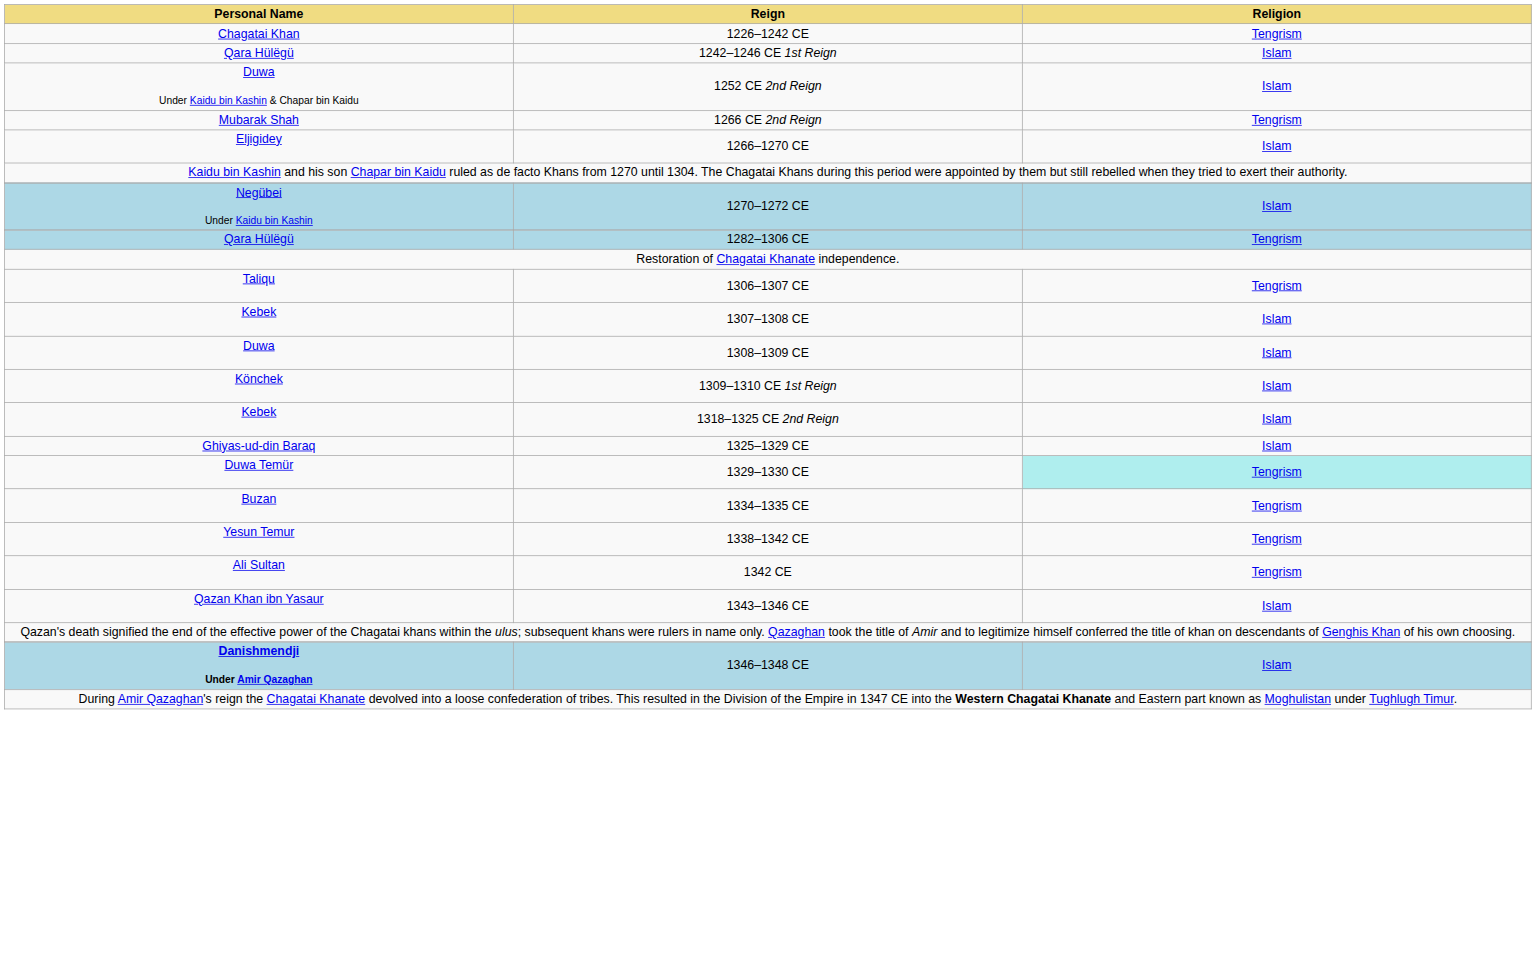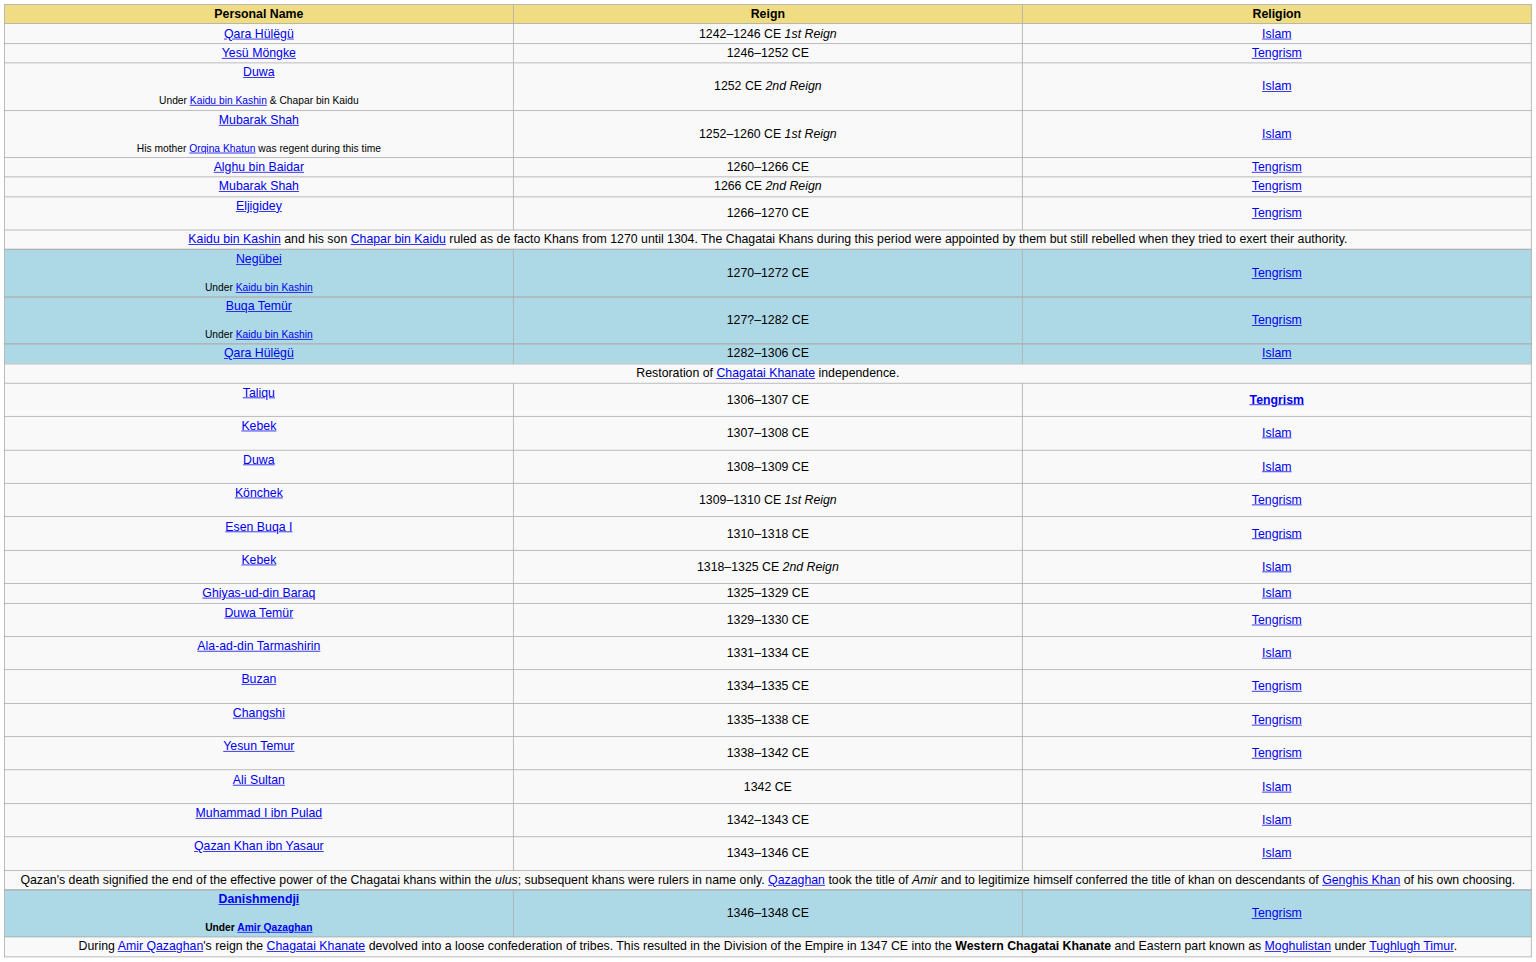 <table width=100% class="wikitable">
 <tr>
 <th style="background-color:#F0DC82" width=25%>Personal Name</th>
 <th style="background-color:#F0DC82" width=25%>Reign</th>
 <th style="background-color:#F0DC82" width=25%>Religion</th>
 </tr>
 <tr>
-<td align="center"><a href='#'>Chagatai Khan</a> <br> <small> </small></td>
-<td align="center">1226–1242 CE</td>
-<td align="center"><a href='#'>Tengrism</a></td>
-</tr>
-<tr>
 <td align="center"><a href='#'>Qara Hülëgü</a><br> <small> </small></td>
 <td align="center">1242–1246 CE <em>1st Reign</em></td>
 <td align="center"><a href='#'>Islam</a></td>
 </tr>
 <tr>
+<td align="center"><a href='#'>Yesü Möngke</a><br> <small> </small></td>
+<td align="center">1246–1252 CE</td>
+<td align="center"><a href='#'>Tengrism</a></td>
+</tr>
+<tr>
 <td align="center"><a href='#'>Duwa</a><br> <small> </small><br><small>Under <a href='#'>Kaidu bin Kashin</a> & Chapar bin Kaidu</small></td>
 <td align="center">1252 CE <em>2nd Reign</em></td>
 <td align="center"><a href='#'>Islam</a></td>
+</tr>
+<tr>
+<td align="center"><a href='#'>Mubarak Shah</a><br> <small> </small><br><small>His mother <a href='#'>Orqina Khatun</a> was regent during this time</small></td>
+<td align="center">1252–1260 CE <em>1st Reign</em></td>
+<td align="center"><a href='#'>Islam</a></td>
+</tr>
+<tr>
+<td align="center"><a href='#'>Alghu bin Baidar</a><br> <small> </small></td>
+<td align="center">1260–1266 CE</td>
+<td align="center"><a href='#'>Tengrism</a></td>
 </tr>
 <tr>
 <td align="center"><a href='#'>Mubarak Shah</a><br> <small></small></td>
 <td align="center">1266 CE <em>2nd Reign</em></td>
 <td align="center"><a href='#'>Tengrism</a></td>
 </tr>
 <tr>
 <td align="center"><a href='#'>Eljigidey</a><br> <small> </small><br></td>
 <td align="center">1266–1270 CE</td>
-<td align="center"><a href='#'>Islam</a></td>
+<td align="center"><a href='#'>Tengrism</a></td>
 </tr>
 <tr>
 <td colspan="3" align="center"><a href='#'>Kaidu bin Kashin</a> and his son <a href='#'>Chapar bin Kaidu</a> ruled as de facto Khans from 1270 until 1304. The Chagatai Khans during this period were appointed by them but still rebelled when they tried to exert their authority.</td>
 </tr>
 <tr>
 </tr>
 <tr style="background:lightblue">
 <td align="center"><a href='#'>Negübei</a><br> <small> </small><br><small>Under <a href='#'>Kaidu bin Kashin</a> </small></td>
 <td align="center">1270–1272 CE</td>
-<td align="center"><a href='#'>Islam</a></td>
+<td align="center"><a href='#'>Tengrism</a></td>
 </tr>
 <tr>
+</tr>
+<tr style="background:lightblue">
+<td align="center"><a href='#'>Buqa Temür</a><br> <small> </small><br><small>Under <a href='#'>Kaidu bin Kashin</a> </small></td>
+<td align="center">127?–1282 CE</td>
+<td align="center"><a href='#'>Tengrism</a></td>
 </tr>
 <tr>
 </tr>
 <tr style="background:lightblue">
 <td align="center"><a href='#'>Qara Hülëgü</a><br> <small> </small></td>
 <td align="center">1282–1306 CE</td>
-<td align="center"><a href='#'>Tengrism</a></td>
+<td align="center"><a href='#'>Islam</a></td>
 </tr>
 <tr>
 <td colspan="3" align="center">Restoration of <a href='#'>Chagatai Khanate</a> independence.</td>
 </tr>
 <tr>
 <td align="center"><a href='#'>Taliqu</a><br> <small> </small><br></td>
 <td align="center">1306–1307 CE</td>
-<td align="center"><a href='#'>Tengrism</a></td>
+<td align="center"><strong><a href='#'>Tengrism</a></strong></td>
 </tr>
 <tr>
 <td align="center"><a href='#'>Kebek</a><br> <small> </small><br></td>
 <td align="center">1307–1308 CE</td>
 <td align="center"><a href='#'>Islam</a></td>
 </tr>
 <tr>
 <td align="center"><a href='#'>Duwa</a><br> <small> </small><br></td>
 <td align="center">1308–1309 CE</td>
 <td align="center"><a href='#'>Islam</a></td>
 </tr>
 <tr>
 <td align="center"><a href='#'>Könchek</a><br> <small> </small><br></td>
 <td align="center">1309–1310 CE <em>1st Reign</em></td>
-<td align="center"><a href='#'>Islam</a></td>
+<td align="center"><a href='#'>Tengrism</a></td>
+</tr>
+<tr>
+<td align="center"><a href='#'>Esen Buqa I</a><br> <small> </small><br></td>
+<td align="center">1310–1318 CE</td>
+<td align="center"><a href='#'>Tengrism</a></td>
 </tr>
 <tr>
 <td align="center"><a href='#'>Kebek</a><br> <small> </small><br></td>
 <td align="center">1318–1325 CE <em>2nd Reign</em></td>
 <td align="center"><a href='#'>Islam</a></td>
 </tr>
 <tr>
 <td align="center"><a href='#'>Ghiyas-ud-din Baraq</a><br> <small> </small></td>
 <td align="center">1325–1329 CE</td>
 <td align="center"><a href='#'>Islam</a></td>
 </tr>
 <tr>
 <td align="center"><a href='#'>Duwa Temür</a><br> <small> </small><br></td>
 <td align="center">1329–1330 CE</td>
-<td align="center" style="background: paleturquoise;"><a href='#'>Tengrism</a></td>
+<td align="center"><a href='#'>Tengrism</a></td>
+</tr>
+<tr>
+<td align="center"><a href='#'>Ala-ad-din Tarmashirin</a><br> <small> </small><br></td>
+<td align="center">1331–1334 CE</td>
+<td align="center"><a href='#'>Islam</a></td>
 </tr>
 <tr>
 <td align="center"><a href='#'>Buzan</a><br> <small> </small><br></td>
 <td align="center">1334–1335 CE</td>
+<td align="center"><a href='#'>Tengrism</a></td>
+</tr>
+<tr>
+<td align="center"><a href='#'>Changshi</a><br> <small> </small><br></td>
+<td align="center">1335–1338 CE</td>
 <td align="center"><a href='#'>Tengrism</a></td>
 </tr>
 <tr>
 <td align="center"><a href='#'>Yesun Temur</a><br> <small> </small><br></td>
 <td align="center">1338–1342 CE</td>
 <td align="center"><a href='#'>Tengrism</a></td>
 </tr>
 <tr>
 <td align="center"><a href='#'>Ali Sultan</a><br> <small> </small><br></td>
 <td align="center">1342 CE</td>
-<td align="center"><a href='#'>Tengrism</a></td>
+<td align="center"><a href='#'>Islam</a></td>
+</tr>
+<tr>
+<td align="center"><a href='#'>Muhammad I ibn Pulad</a><br> <small> </small><br></td>
+<td align="center">1342–1343 CE</td>
+<td align="center"><a href='#'>Islam</a></td>
 </tr>
 <tr>
 <td align="center"><a href='#'>Qazan Khan ibn Yasaur</a><br> <small> </small><br></td>
 <td align="center">1343–1346 CE</td>
 <td align="center"><a href='#'>Islam</a></td>
 </tr>
 <tr>
 <td colspan="3" align="center">Qazan's death signified the end of the effective power of the Chagatai khans within the <em>ulus</em>; subsequent khans were rulers in name only. <a href='#'>Qazaghan</a> took the title of <em>Amir</em> and to legitimize himself conferred the title of khan on descendants of <a href='#'>Genghis Khan</a> of his own choosing.</td>
 </tr>
 <tr>
 </tr>
 <tr style="background:lightblue">
 <td align="center"><strong><a href='#'>Danishmendji</a><br> <small> </small><br><small>Under <a href='#'>Amir Qazaghan</a> </small></strong></td>
 <td align="center">1346–1348 CE</td>
-<td align="center"><a href='#'>Islam</a></td>
+<td align="center"><a href='#'>Tengrism</a></td>
 </tr>
 <tr>
 <td colspan="3" align="center">During <a href='#'>Amir Qazaghan</a>'s reign the <a href='#'>Chagatai Khanate</a> devolved into a loose confederation of tribes. This resulted in the Division of the Empire in 1347 CE into the <strong>Western Chagatai Khanate</strong> and Eastern part known as <a href='#'>Moghulistan</a> under <a href='#'>Tughlugh Timur</a>.</td>
 </tr>
 </table>
